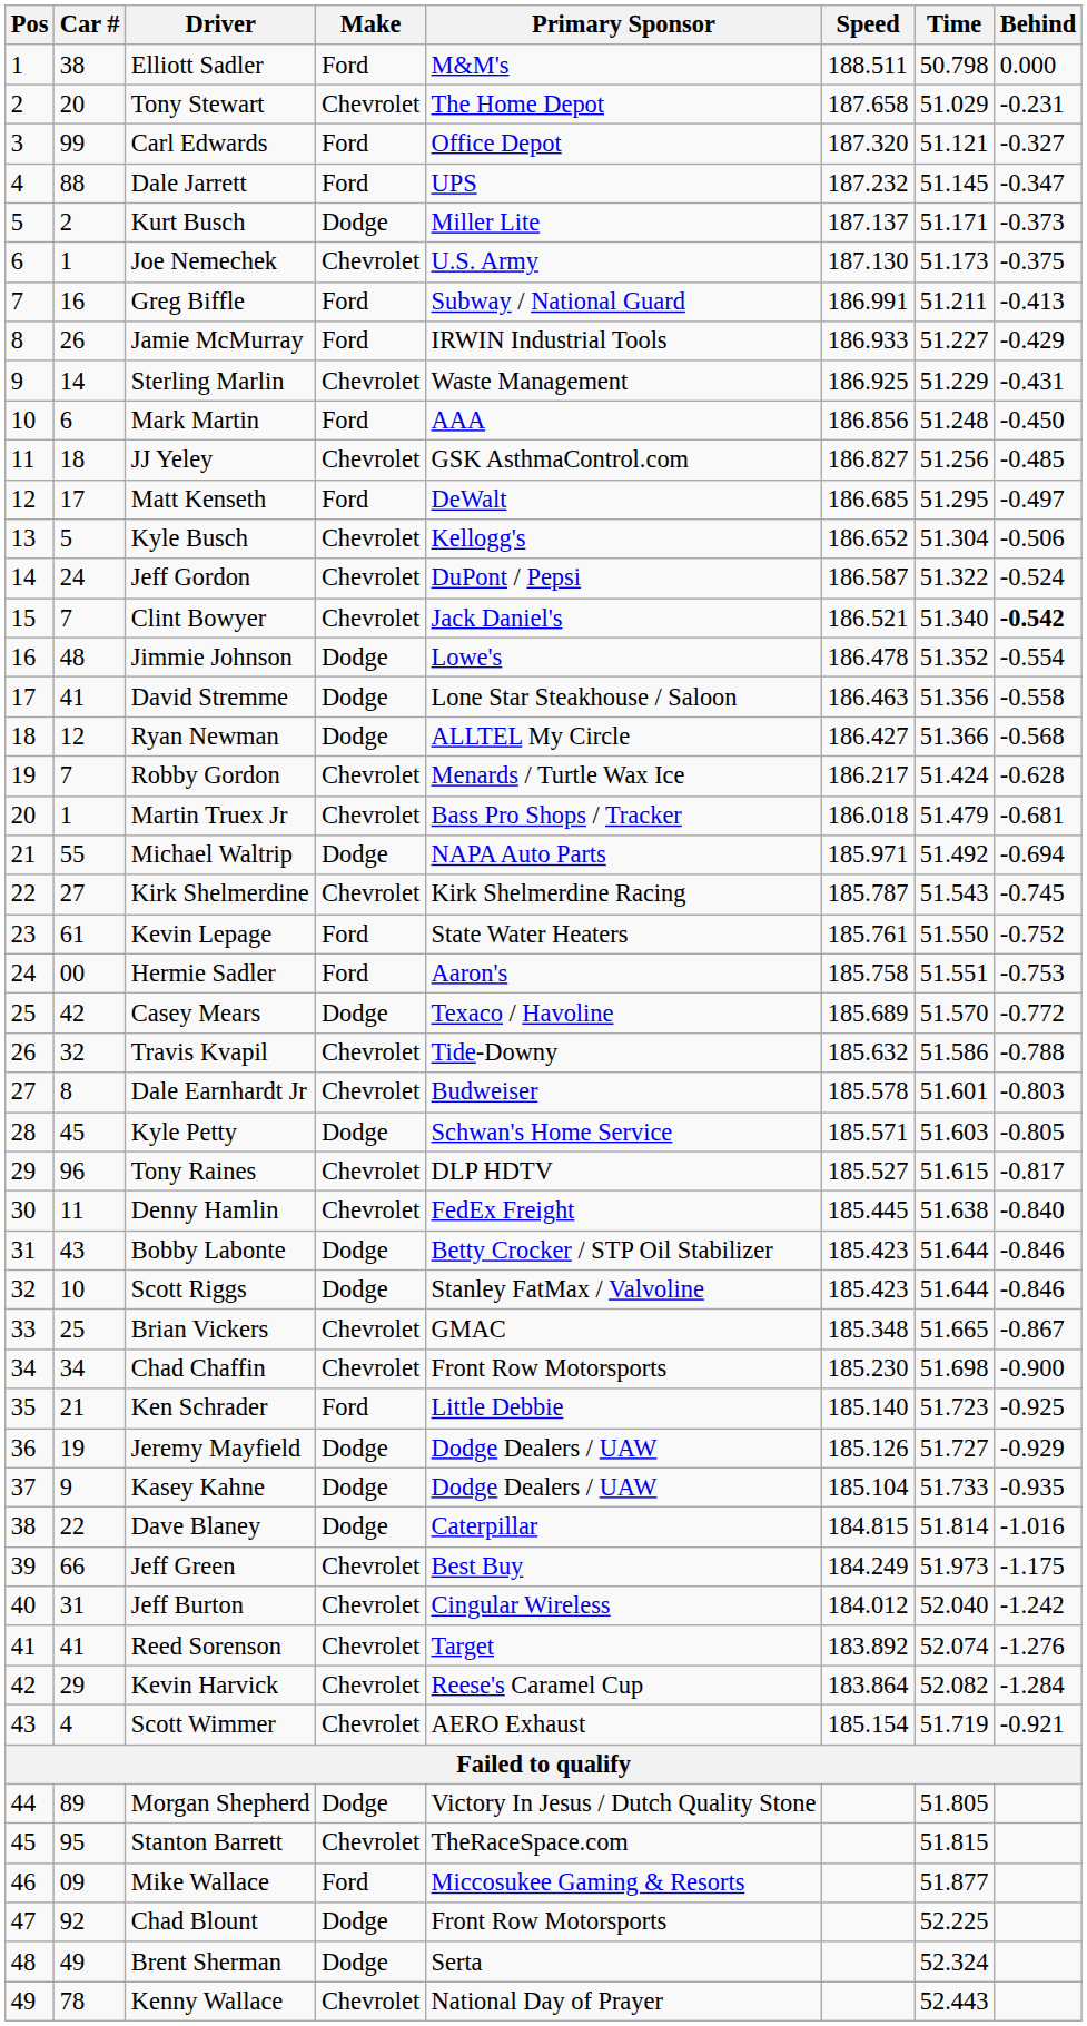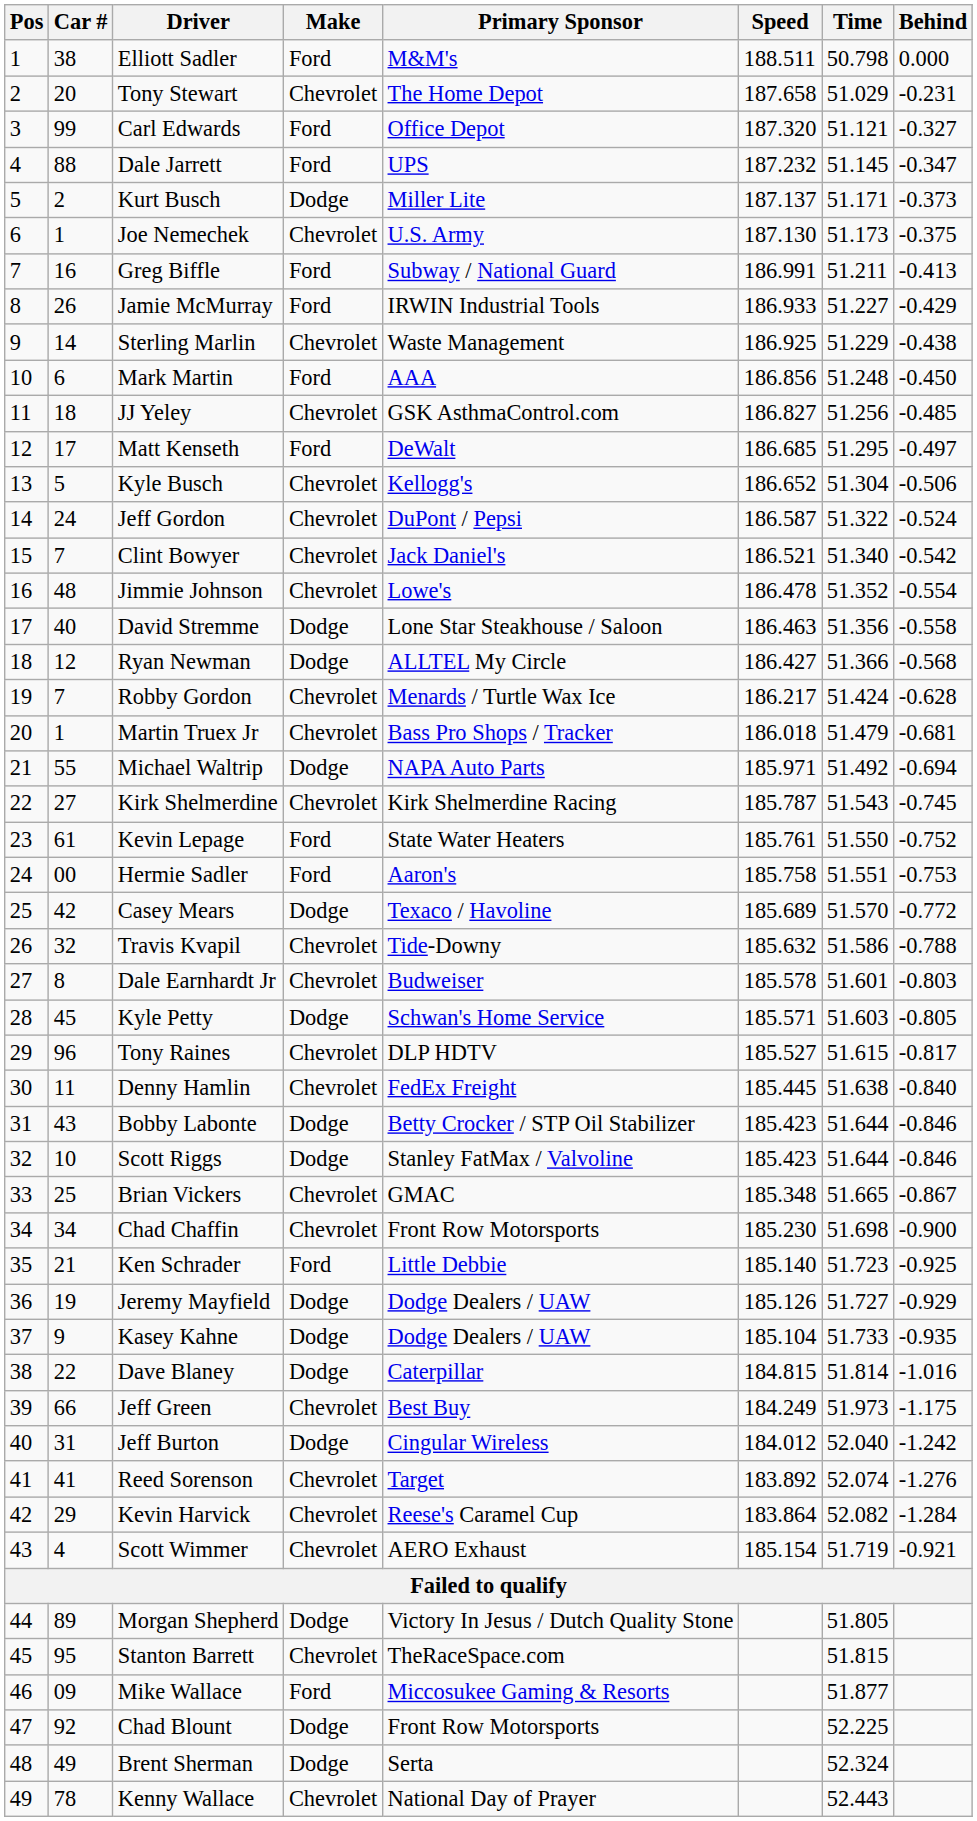 <table class="wikitable">
 <tr>
 <th colspan="1" rowspan="1">Pos</th>
 <th colspan="1" rowspan="1">Car #</th>
 <th colspan="1" rowspan="1">Driver</th>
 <th colspan="1" rowspan="1">Make</th>
 <th colspan="1" rowspan="1">Primary Sponsor</th>
 <th colspan="1" rowspan="1">Speed</th>
 <th colspan="1" rowspan="1">Time</th>
 <th colspan="1" rowspan="1">Behind</th>
 </tr>
 <tr>
 <td>1</td>
 <td>38</td>
 <td>Elliott Sadler</td>
 <td>Ford</td>
 <td><a href='#'>M&M's</a></td>
 <td>188.511</td>
 <td>50.798</td>
 <td>0.000</td>
 </tr>
 <tr>
 <td>2</td>
 <td>20</td>
 <td>Tony Stewart</td>
 <td>Chevrolet</td>
 <td><a href='#'>The Home Depot</a></td>
 <td>187.658</td>
 <td>51.029</td>
 <td>-0.231</td>
 </tr>
 <tr>
 <td>3</td>
 <td>99</td>
 <td>Carl Edwards</td>
 <td>Ford</td>
 <td><a href='#'>Office Depot</a></td>
 <td>187.320</td>
 <td>51.121</td>
 <td>-0.327</td>
 </tr>
 <tr>
 <td>4</td>
 <td>88</td>
 <td>Dale Jarrett</td>
 <td>Ford</td>
 <td><a href='#'>UPS</a></td>
 <td>187.232</td>
 <td>51.145</td>
 <td>-0.347</td>
 </tr>
 <tr>
 <td>5</td>
 <td>2</td>
 <td>Kurt Busch</td>
 <td>Dodge</td>
 <td><a href='#'>Miller Lite</a></td>
 <td>187.137</td>
 <td>51.171</td>
 <td>-0.373</td>
 </tr>
 <tr>
 <td>6</td>
 <td>1</td>
 <td>Joe Nemechek</td>
 <td>Chevrolet</td>
 <td><a href='#'>U.S. Army</a></td>
 <td>187.130</td>
 <td>51.173</td>
 <td>-0.375</td>
 </tr>
 <tr>
 <td>7</td>
 <td>16</td>
 <td>Greg Biffle</td>
 <td>Ford</td>
 <td><a href='#'>Subway</a> / <a href='#'>National Guard</a></td>
 <td>186.991</td>
 <td>51.211</td>
 <td>-0.413</td>
 </tr>
 <tr>
 <td>8</td>
 <td>26</td>
 <td>Jamie McMurray</td>
 <td>Ford</td>
 <td>IRWIN Industrial Tools</td>
 <td>186.933</td>
 <td>51.227</td>
 <td>-0.429</td>
 </tr>
 <tr>
 <td>9</td>
 <td>14</td>
 <td>Sterling Marlin</td>
 <td>Chevrolet</td>
 <td>Waste Management</td>
 <td>186.925</td>
 <td>51.229</td>
-<td>-0.431</td>
+<td>-0.438</td>
 </tr>
 <tr>
 <td>10</td>
 <td>6</td>
 <td>Mark Martin</td>
 <td>Ford</td>
 <td><a href='#'>AAA</a></td>
 <td>186.856</td>
 <td>51.248</td>
 <td>-0.450</td>
 </tr>
 <tr>
 <td>11</td>
 <td>18</td>
 <td>JJ Yeley</td>
 <td>Chevrolet</td>
 <td>GSK AsthmaControl.com</td>
 <td>186.827</td>
 <td>51.256</td>
 <td>-0.485</td>
 </tr>
 <tr>
 <td>12</td>
 <td>17</td>
 <td>Matt Kenseth</td>
 <td>Ford</td>
 <td><a href='#'>DeWalt</a></td>
 <td>186.685</td>
 <td>51.295</td>
 <td>-0.497</td>
 </tr>
 <tr>
 <td>13</td>
 <td>5</td>
 <td>Kyle Busch</td>
 <td>Chevrolet</td>
 <td><a href='#'>Kellogg's</a></td>
 <td>186.652</td>
 <td>51.304</td>
 <td>-0.506</td>
 </tr>
 <tr>
 <td>14</td>
 <td>24</td>
 <td>Jeff Gordon</td>
 <td>Chevrolet</td>
 <td><a href='#'>DuPont</a> / <a href='#'>Pepsi</a></td>
 <td>186.587</td>
 <td>51.322</td>
 <td>-0.524</td>
 </tr>
 <tr>
 <td>15</td>
 <td>7</td>
 <td>Clint Bowyer</td>
 <td>Chevrolet</td>
 <td><a href='#'>Jack Daniel's</a></td>
 <td>186.521</td>
 <td>51.340</td>
-<td><strong>-0.542</strong></td>
+<td>-0.542</td>
 </tr>
 <tr>
 <td>16</td>
 <td>48</td>
 <td>Jimmie Johnson</td>
-<td>Dodge</td>
+<td>Chevrolet</td>
 <td><a href='#'>Lowe's</a></td>
 <td>186.478</td>
 <td>51.352</td>
 <td>-0.554</td>
 </tr>
 <tr>
 <td>17</td>
-<td>41</td>
+<td>40</td>
 <td>David Stremme</td>
 <td>Dodge</td>
 <td>Lone Star Steakhouse / Saloon</td>
 <td>186.463</td>
 <td>51.356</td>
 <td>-0.558</td>
 </tr>
 <tr>
 <td>18</td>
 <td>12</td>
 <td>Ryan Newman</td>
 <td>Dodge</td>
 <td><a href='#'>ALLTEL</a> My Circle</td>
 <td>186.427</td>
 <td>51.366</td>
 <td>-0.568</td>
 </tr>
 <tr>
 <td>19</td>
 <td>7</td>
 <td>Robby Gordon</td>
 <td>Chevrolet</td>
 <td><a href='#'>Menards</a> / Turtle Wax Ice</td>
 <td>186.217</td>
 <td>51.424</td>
 <td>-0.628</td>
 </tr>
 <tr>
 <td>20</td>
 <td>1</td>
 <td>Martin Truex Jr</td>
 <td>Chevrolet</td>
 <td><a href='#'>Bass Pro Shops</a> / <a href='#'>Tracker</a></td>
 <td>186.018</td>
 <td>51.479</td>
 <td>-0.681</td>
 </tr>
 <tr>
 <td>21</td>
 <td>55</td>
 <td>Michael Waltrip</td>
 <td>Dodge</td>
 <td><a href='#'>NAPA Auto Parts</a></td>
 <td>185.971</td>
 <td>51.492</td>
 <td>-0.694</td>
 </tr>
 <tr>
 <td>22</td>
 <td>27</td>
 <td>Kirk Shelmerdine</td>
 <td>Chevrolet</td>
 <td>Kirk Shelmerdine Racing</td>
 <td>185.787</td>
 <td>51.543</td>
 <td>-0.745</td>
 </tr>
 <tr>
 <td>23</td>
 <td>61</td>
 <td>Kevin Lepage</td>
 <td>Ford</td>
 <td>State Water Heaters</td>
 <td>185.761</td>
 <td>51.550</td>
 <td>-0.752</td>
 </tr>
 <tr>
 <td>24</td>
 <td>00</td>
 <td>Hermie Sadler</td>
 <td>Ford</td>
 <td><a href='#'>Aaron's</a></td>
 <td>185.758</td>
 <td>51.551</td>
 <td>-0.753</td>
 </tr>
 <tr>
 <td>25</td>
 <td>42</td>
 <td>Casey Mears</td>
 <td>Dodge</td>
 <td><a href='#'>Texaco</a> / <a href='#'>Havoline</a></td>
 <td>185.689</td>
 <td>51.570</td>
 <td>-0.772</td>
 </tr>
 <tr>
 <td>26</td>
 <td>32</td>
 <td>Travis Kvapil</td>
 <td>Chevrolet</td>
 <td><a href='#'>Tide</a>-Downy</td>
 <td>185.632</td>
 <td>51.586</td>
 <td>-0.788</td>
 </tr>
 <tr>
 <td>27</td>
 <td>8</td>
 <td>Dale Earnhardt Jr</td>
 <td>Chevrolet</td>
 <td><a href='#'>Budweiser</a></td>
 <td>185.578</td>
 <td>51.601</td>
 <td>-0.803</td>
 </tr>
 <tr>
 <td>28</td>
 <td>45</td>
 <td>Kyle Petty</td>
 <td>Dodge</td>
 <td><a href='#'>Schwan's Home Service</a></td>
 <td>185.571</td>
 <td>51.603</td>
 <td>-0.805</td>
 </tr>
 <tr>
 <td>29</td>
 <td>96</td>
 <td>Tony Raines</td>
 <td>Chevrolet</td>
 <td>DLP HDTV</td>
 <td>185.527</td>
 <td>51.615</td>
 <td>-0.817</td>
 </tr>
 <tr>
 <td>30</td>
 <td>11</td>
 <td>Denny Hamlin</td>
 <td>Chevrolet</td>
 <td><a href='#'>FedEx Freight</a></td>
 <td>185.445</td>
 <td>51.638</td>
 <td>-0.840</td>
 </tr>
 <tr>
 <td>31</td>
 <td>43</td>
 <td>Bobby Labonte</td>
 <td>Dodge</td>
 <td><a href='#'>Betty Crocker</a> / STP Oil Stabilizer</td>
 <td>185.423</td>
 <td>51.644</td>
 <td>-0.846</td>
 </tr>
 <tr>
 <td>32</td>
 <td>10</td>
 <td>Scott Riggs</td>
 <td>Dodge</td>
 <td>Stanley FatMax / <a href='#'>Valvoline</a></td>
 <td>185.423</td>
 <td>51.644</td>
 <td>-0.846</td>
 </tr>
 <tr>
 <td>33</td>
 <td>25</td>
 <td>Brian Vickers</td>
 <td>Chevrolet</td>
 <td>GMAC</td>
 <td>185.348</td>
 <td>51.665</td>
 <td>-0.867</td>
 </tr>
 <tr>
 <td>34</td>
 <td>34</td>
 <td>Chad Chaffin</td>
 <td>Chevrolet</td>
 <td>Front Row Motorsports</td>
 <td>185.230</td>
 <td>51.698</td>
 <td>-0.900</td>
 </tr>
 <tr>
 <td>35</td>
 <td>21</td>
 <td>Ken Schrader</td>
 <td>Ford</td>
 <td><a href='#'>Little Debbie</a></td>
 <td>185.140</td>
 <td>51.723</td>
 <td>-0.925</td>
 </tr>
 <tr>
 <td>36</td>
 <td>19</td>
 <td>Jeremy Mayfield</td>
 <td>Dodge</td>
 <td><a href='#'>Dodge</a> Dealers / <a href='#'>UAW</a></td>
 <td>185.126</td>
 <td>51.727</td>
 <td>-0.929</td>
 </tr>
 <tr>
 <td>37</td>
 <td>9</td>
 <td>Kasey Kahne</td>
 <td>Dodge</td>
 <td><a href='#'>Dodge</a> Dealers / <a href='#'>UAW</a></td>
 <td>185.104</td>
 <td>51.733</td>
 <td>-0.935</td>
 </tr>
 <tr>
 <td>38</td>
 <td>22</td>
 <td>Dave Blaney</td>
 <td>Dodge</td>
 <td><a href='#'>Caterpillar</a></td>
 <td>184.815</td>
 <td>51.814</td>
 <td>-1.016</td>
 </tr>
 <tr>
 <td>39</td>
 <td>66</td>
 <td>Jeff Green</td>
 <td>Chevrolet</td>
 <td><a href='#'>Best Buy</a></td>
 <td>184.249</td>
 <td>51.973</td>
 <td>-1.175</td>
 </tr>
 <tr>
 <td>40</td>
 <td>31</td>
 <td>Jeff Burton</td>
-<td>Chevrolet</td>
+<td>Dodge</td>
 <td><a href='#'>Cingular Wireless</a></td>
 <td>184.012</td>
 <td>52.040</td>
 <td>-1.242</td>
 </tr>
 <tr>
 <td>41</td>
 <td>41</td>
 <td>Reed Sorenson</td>
 <td>Chevrolet</td>
 <td><a href='#'>Target</a></td>
 <td>183.892</td>
 <td>52.074</td>
 <td>-1.276</td>
 </tr>
 <tr>
 <td>42</td>
 <td>29</td>
 <td>Kevin Harvick</td>
 <td>Chevrolet</td>
 <td><a href='#'>Reese's</a> Caramel Cup</td>
 <td>183.864</td>
 <td>52.082</td>
 <td>-1.284</td>
 </tr>
 <tr>
 <td>43</td>
 <td>4</td>
 <td>Scott Wimmer</td>
 <td>Chevrolet</td>
 <td>AERO Exhaust</td>
 <td>185.154</td>
 <td>51.719</td>
 <td>-0.921</td>
 </tr>
 <tr>
 <th colspan="8">Failed to qualify</th>
 </tr>
 <tr>
 <td>44</td>
 <td>89</td>
 <td>Morgan Shepherd</td>
 <td>Dodge</td>
 <td>Victory In Jesus / Dutch Quality Stone</td>
 <td></td>
 <td>51.805</td>
 <td></td>
 </tr>
 <tr>
 <td>45</td>
 <td>95</td>
 <td>Stanton Barrett</td>
 <td>Chevrolet</td>
 <td>TheRaceSpace.com</td>
 <td></td>
 <td>51.815</td>
 <td></td>
 </tr>
 <tr>
 <td>46</td>
 <td>09</td>
 <td>Mike Wallace</td>
 <td>Ford</td>
 <td><a href='#'>Miccosukee Gaming & Resorts</a></td>
 <td></td>
 <td>51.877</td>
 <td></td>
 </tr>
 <tr>
 <td>47</td>
 <td>92</td>
 <td>Chad Blount</td>
 <td>Dodge</td>
 <td>Front Row Motorsports</td>
 <td></td>
 <td>52.225</td>
 <td></td>
 </tr>
 <tr>
 <td>48</td>
 <td>49</td>
 <td>Brent Sherman</td>
 <td>Dodge</td>
 <td>Serta</td>
 <td></td>
 <td>52.324</td>
 <td></td>
 </tr>
 <tr>
 <td>49</td>
 <td>78</td>
 <td>Kenny Wallace</td>
 <td>Chevrolet</td>
 <td>National Day of Prayer</td>
 <td></td>
 <td>52.443</td>
 <td></td>
 </tr>
 </table>
